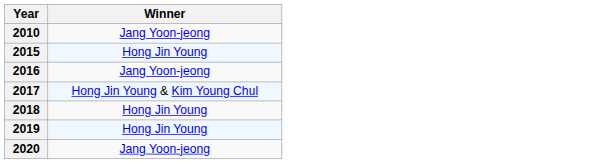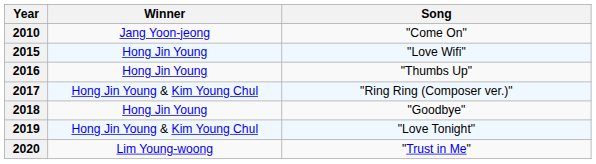 <table class="wikitable plainrowheaders" style="text-align: center">
 <tr>
 <th scope="col" width="50">Year</th>
 <th scope="col" width="300">Winner</th>
+<th scope="col" width="400">Song</th>
 </tr>
 <tr>
 <th scope="row" style="text-align:center;">2010</th>
 <td><a href='#'>Jang Yoon-jeong</a></td>
+<td>"Come On"</td>
 </tr>
 <tr style="background:#F0F8FF">
 <th scope="row" style="text-align:center;">2015</th>
 <td><a href='#'>Hong Jin Young</a></td>
+<td>"Love Wifi"</td>
 </tr>
 <tr>
 <th scope="row" style="text-align:center;">2016</th>
-<td><a href='#'>Jang Yoon-jeong</a></td>
+<td><a href='#'>Hong Jin Young</a></td>
+<td>"Thumbs Up"</td>
 </tr>
 <tr style="background:#F0F8FF">
 <th scope="row" style="text-align:center;">2017</th>
 <td><a href='#'>Hong Jin Young</a> & <a href='#'>Kim Young Chul</a></td>
+<td>"Ring Ring (Composer ver.)"</td>
 </tr>
 <tr>
 <th scope="row" style="text-align:center;">2018</th>
 <td><a href='#'>Hong Jin Young</a></td>
+<td>"Goodbye"</td>
 </tr>
 <tr style="background:#F0F8FF">
 <th scope="row" style="text-align:center;">2019</th>
-<td><a href='#'>Hong Jin Young</a></td>
+<td><a href='#'>Hong Jin Young</a> & <a href='#'>Kim Young Chul</a></td>
+<td>"Love Tonight"</td>
 </tr>
 <tr>
 <th scope="row" style="text-align:center;">2020</th>
-<td><a href='#'>Jang Yoon-jeong</a></td>
+<td><a href='#'>Lim Young-woong</a></td>
+<td>"<a href='#'>Trust in Me</a>"</td>
 </tr>
 </table>
